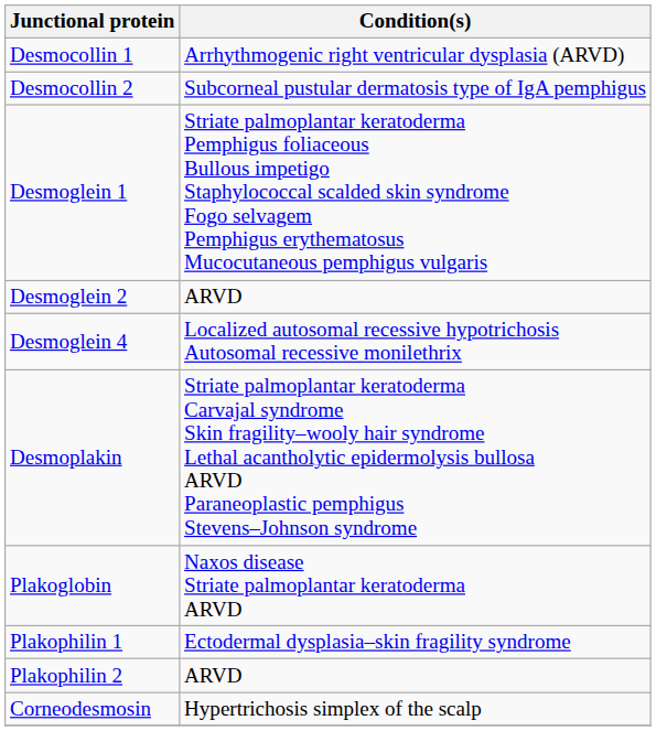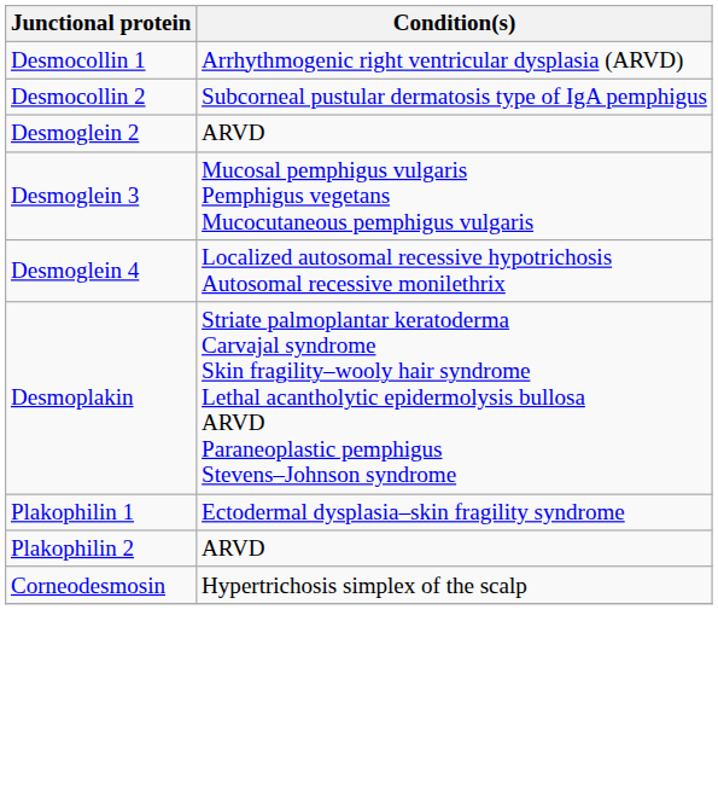 <table class="wikitable">
 <tr>
 <th>Junctional protein</th>
 <th>Condition(s)</th>
 </tr>
 <tr>
 <td><a href='#'>Desmocollin 1</a></td>
 <td><a href='#'>Arrhythmogenic right ventricular dysplasia</a> (ARVD)</td>
 </tr>
 <tr>
 <td><a href='#'>Desmocollin 2</a></td>
 <td><a href='#'>Subcorneal pustular dermatosis type of IgA pemphigus</a></td>
 </tr>
 <tr>
-<td><a href='#'>Desmoglein 1</a></td>
-<td><a href='#'>Striate palmoplantar keratoderma</a><br><a href='#'>Pemphigus foliaceous</a><br><a href='#'>Bullous impetigo</a><br><a href='#'>Staphylococcal scalded skin syndrome</a><br><a href='#'>Fogo selvagem</a><br><a href='#'>Pemphigus erythematosus</a><br><a href='#'>Mucocutaneous pemphigus vulgaris</a></td>
+<td><a href='#'>Desmoglein 2</a></td>
+<td>ARVD</td>
 </tr>
 <tr>
-<td><a href='#'>Desmoglein 2</a></td>
-<td>ARVD</td>
+<td><a href='#'>Desmoglein 3</a></td>
+<td><a href='#'>Mucosal pemphigus vulgaris</a><br><a href='#'>Pemphigus vegetans</a><br><a href='#'>Mucocutaneous pemphigus vulgaris</a></td>
 </tr>
 <tr>
 <td><a href='#'>Desmoglein 4</a></td>
 <td><a href='#'>Localized autosomal recessive hypotrichosis</a><br><a href='#'>Autosomal recessive monilethrix</a></td>
 </tr>
 <tr>
 <td><a href='#'>Desmoplakin</a></td>
 <td><a href='#'>Striate palmoplantar keratoderma</a><br><a href='#'>Carvajal syndrome</a><br><a href='#'>Skin fragility–wooly hair syndrome</a><br><a href='#'>Lethal acantholytic epidermolysis bullosa</a><br>ARVD<br><a href='#'>Paraneoplastic pemphigus</a><br><a href='#'>Stevens–Johnson syndrome</a></td>
-</tr>
-<tr>
-<td><a href='#'>Plakoglobin</a></td>
-<td><a href='#'>Naxos disease</a><br><a href='#'>Striate palmoplantar keratoderma</a><br>ARVD</td>
 </tr>
 <tr>
 <td><a href='#'>Plakophilin 1</a></td>
 <td><a href='#'>Ectodermal dysplasia–skin fragility syndrome</a></td>
 </tr>
 <tr>
 <td><a href='#'>Plakophilin 2</a></td>
 <td>ARVD</td>
 </tr>
 <tr>
 <td><a href='#'>Corneodesmosin</a></td>
 <td>Hypertrichosis simplex of the scalp</td>
 </tr>
 <tr>
 </tr>
 </table>
